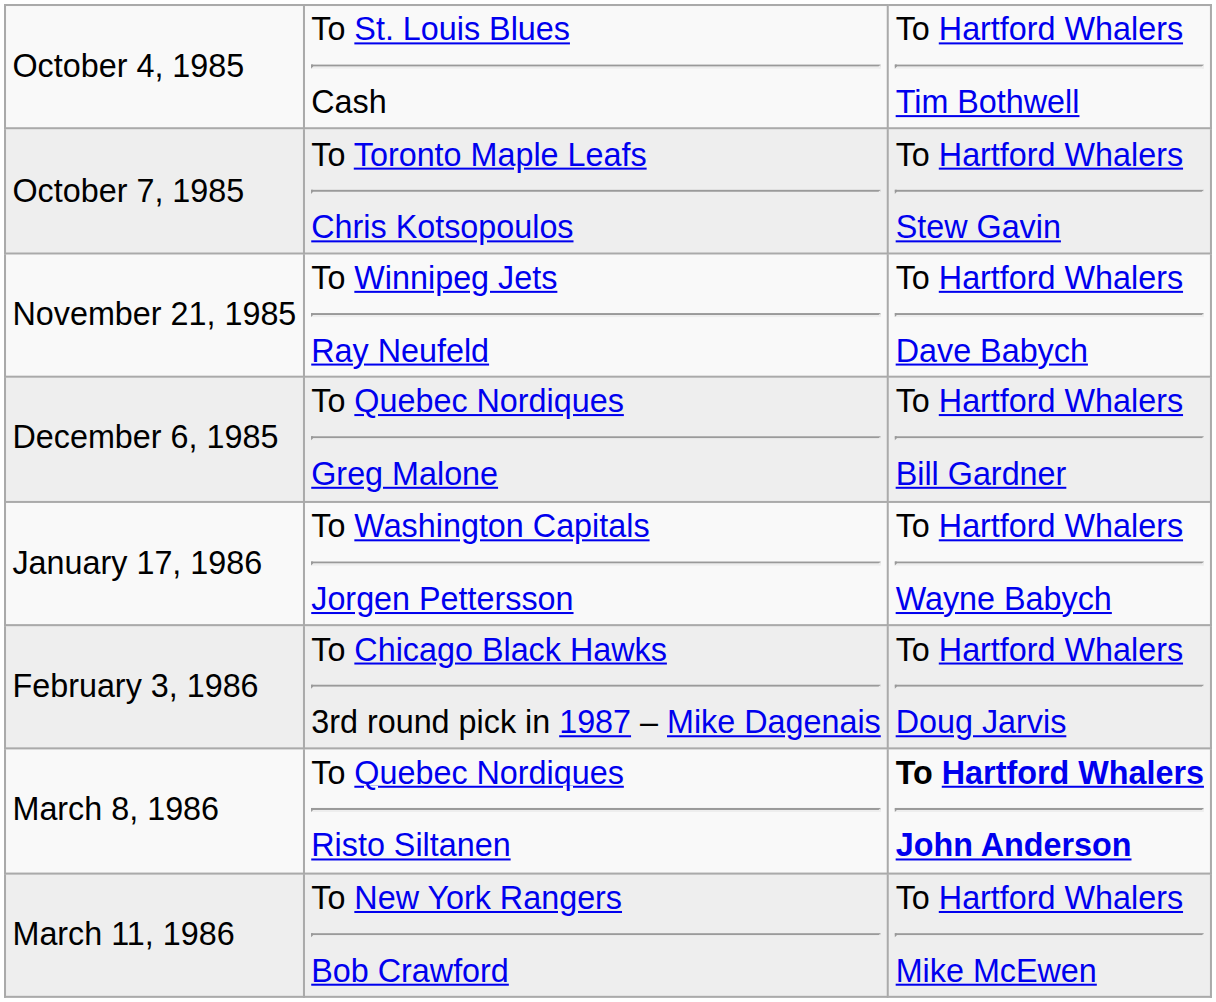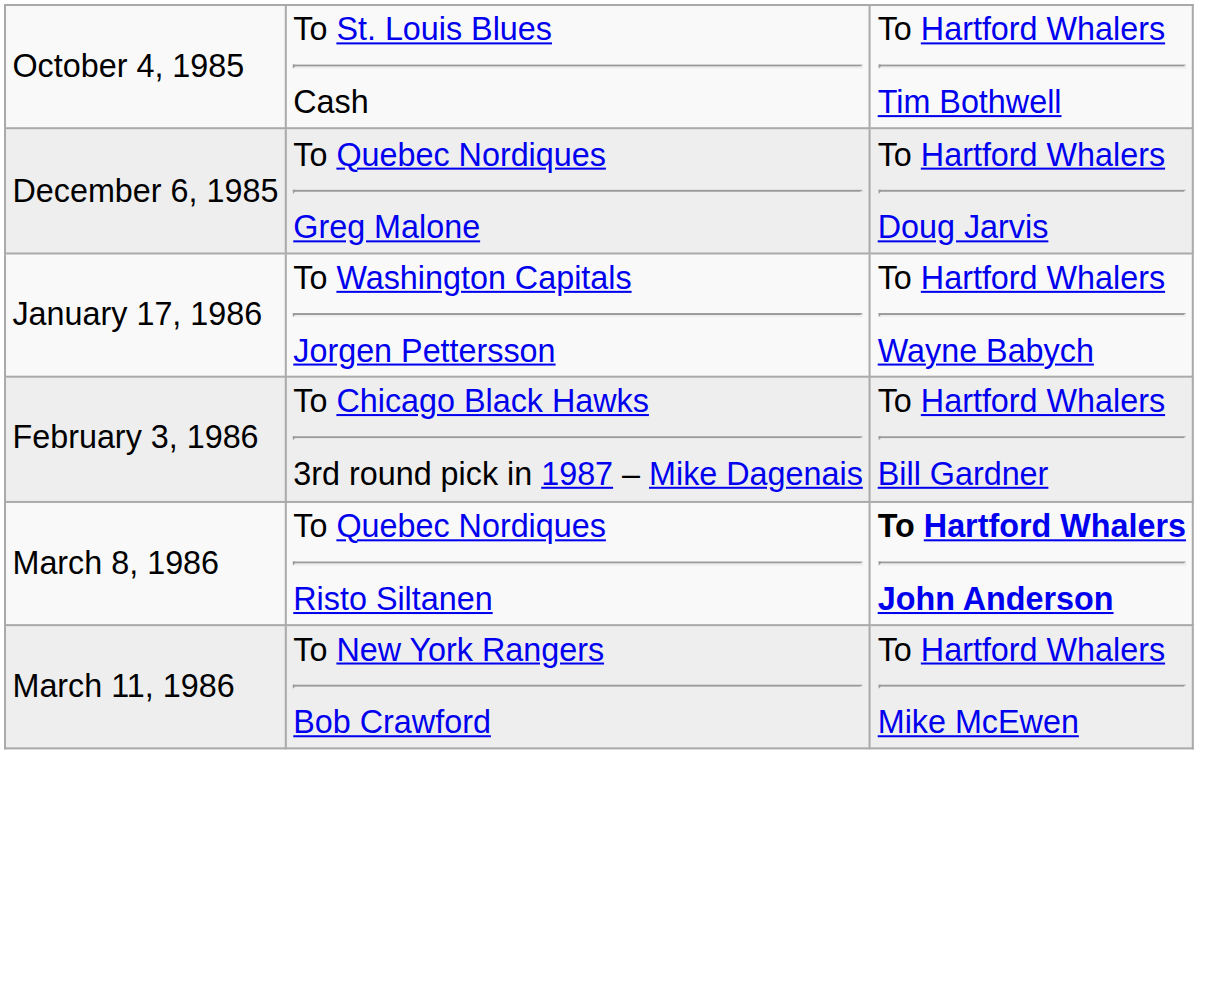 <table class="wikitable">
 <tr>
 <td>October 4, 1985</td>
 <td valign="top">To <a href='#'>St. Louis Blues</a><hr>Cash</td>
 <td valign="top">To <a href='#'>Hartford Whalers</a><hr><a href='#'>Tim Bothwell</a></td>
 </tr>
 <tr style="background:#eee;">
-<td>October 7, 1985</td>
-<td valign="top">To <a href='#'>Toronto Maple Leafs</a><hr><a href='#'>Chris Kotsopoulos</a></td>
-<td valign="top">To <a href='#'>Hartford Whalers</a><hr><a href='#'>Stew Gavin</a></td>
-</tr>
-<tr>
-<td>November 21, 1985</td>
-<td valign="top">To <a href='#'>Winnipeg Jets</a><hr><a href='#'>Ray Neufeld</a></td>
-<td valign="top">To <a href='#'>Hartford Whalers</a><hr><a href='#'>Dave Babych</a></td>
-</tr>
-<tr style="background:#eee;">
 <td>December 6, 1985</td>
 <td valign="top">To <a href='#'>Quebec Nordiques</a><hr><a href='#'>Greg Malone</a></td>
-<td valign="top">To <a href='#'>Hartford Whalers</a><hr><a href='#'>Bill Gardner</a></td>
+<td valign="top">To <a href='#'>Hartford Whalers</a><hr><a href='#'>Doug Jarvis</a></td>
 </tr>
 <tr>
 <td>January 17, 1986</td>
 <td valign="top">To <a href='#'>Washington Capitals</a><hr><a href='#'>Jorgen Pettersson</a></td>
 <td valign="top">To <a href='#'>Hartford Whalers</a><hr><a href='#'>Wayne Babych</a></td>
 </tr>
 <tr style="background:#eee;">
 <td>February 3, 1986</td>
 <td valign="top">To <a href='#'>Chicago Black Hawks</a><hr>3rd round pick in <a href='#'>1987</a> – <a href='#'>Mike Dagenais</a></td>
-<td valign="top">To <a href='#'>Hartford Whalers</a><hr><a href='#'>Doug Jarvis</a></td>
+<td valign="top">To <a href='#'>Hartford Whalers</a><hr><a href='#'>Bill Gardner</a></td>
 </tr>
 <tr>
 <td>March 8, 1986</td>
 <td valign="top">To <a href='#'>Quebec Nordiques</a><hr><a href='#'>Risto Siltanen</a></td>
 <td valign="top"><strong>To <a href='#'>Hartford Whalers</a><hr><a href='#'>John Anderson</a></strong></td>
 </tr>
 <tr style="background:#eee;">
 <td>March 11, 1986</td>
 <td valign="top">To <a href='#'>New York Rangers</a><hr><a href='#'>Bob Crawford</a></td>
 <td valign="top">To <a href='#'>Hartford Whalers</a><hr><a href='#'>Mike McEwen</a></td>
 </tr>
 </table>
